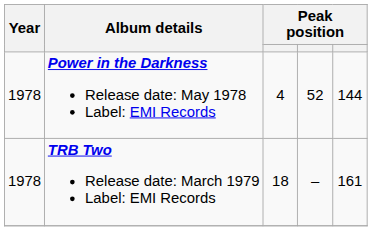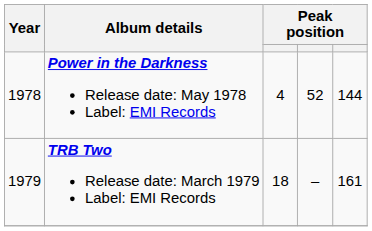 <table class="wikitable" style="text-align:center;">
 <tr>
 <th rowspan="2">Year</th>
 <th rowspan="2">Album details</th>
 <th colspan="3">Peak<br>position</th>
 </tr>
 <tr>
 <th width="30"></th>
 <th width="30"></th>
 <th width="30"></th>
 </tr>
 <tr>
 <td>1978</td>
 <td align="left"><strong><em><a href='#'>Power in the Darkness</a></em></strong><br><ul><li>Release date: May 1978</li><li>Label: <a href='#'>EMI Records</a></li></ul></td>
 <td>4</td>
 <td>52</td>
 <td>144</td>
 </tr>
 <tr>
-<td>1978</td>
+<td>1979</td>
 <td align="left"><strong><em><a href='#'>TRB Two</a></em></strong><br><ul><li>Release date: March 1979</li><li>Label: EMI Records</li></ul></td>
 <td>18</td>
 <td>–</td>
 <td>161</td>
 </tr>
 <tr>
 </tr>
 </table>
